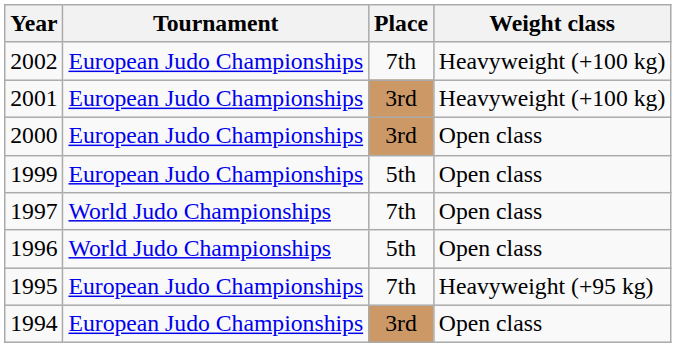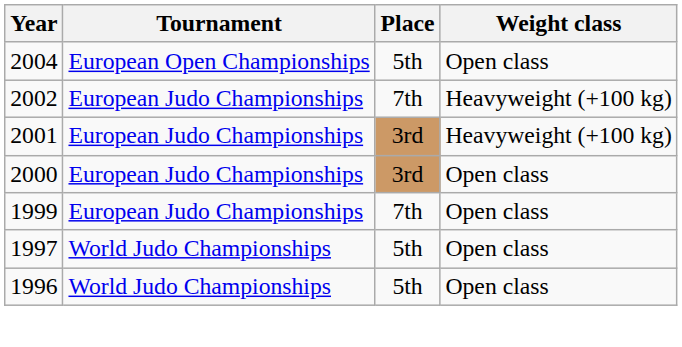 <table class=wikitable>
 <tr>
 <th>Year</th>
 <th>Tournament</th>
 <th>Place</th>
 <th>Weight class</th>
+</tr>
+<tr>
+<td>2004</td>
+<td><a href='#'>European Open Championships</a></td>
+<td align="center">5th</td>
+<td>Open class</td>
 </tr>
 <tr>
 <td>2002</td>
 <td><a href='#'>European Judo Championships</a></td>
 <td align="center">7th</td>
 <td>Heavyweight (+100 kg)</td>
 </tr>
 <tr>
 <td>2001</td>
 <td><a href='#'>European Judo Championships</a></td>
 <td bgcolor="cc9966" align="center">3rd</td>
 <td>Heavyweight (+100 kg)</td>
 </tr>
 <tr>
 <td>2000</td>
 <td><a href='#'>European Judo Championships</a></td>
 <td bgcolor="cc9966" align="center">3rd</td>
 <td>Open class</td>
 </tr>
 <tr>
 <td>1999</td>
 <td><a href='#'>European Judo Championships</a></td>
-<td align="center">5th</td>
+<td align="center">7th</td>
 <td>Open class</td>
 </tr>
 <tr>
 <td>1997</td>
 <td><a href='#'>World Judo Championships</a></td>
-<td align="center">7th</td>
+<td align="center">5th</td>
 <td>Open class</td>
 </tr>
 <tr>
 <td>1996</td>
 <td><a href='#'>World Judo Championships</a></td>
 <td align="center">5th</td>
 <td>Open class</td>
 </tr>
-<tr>
-<td>1995</td>
-<td><a href='#'>European Judo Championships</a></td>
-<td align="center">7th</td>
-<td>Heavyweight (+95 kg)</td>
-</tr>
-<tr>
-<td>1994</td>
-<td><a href='#'>European Judo Championships</a></td>
-<td bgcolor="cc9966" align="center">3rd</td>
-<td>Open class</td>
-</tr>
 </table>
